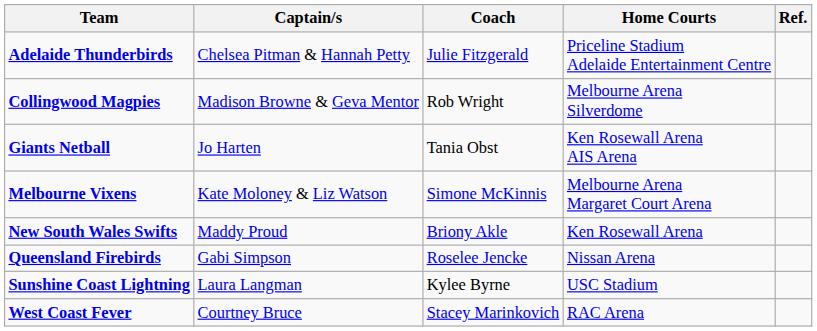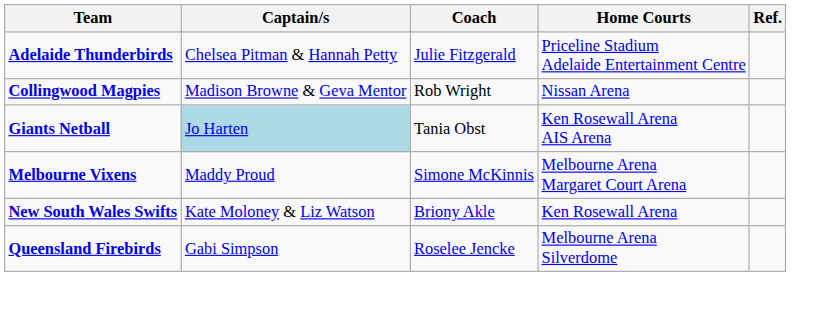 <table class="wikitable" style="font-size:90%;">
 <tr>
 <th>Team</th>
 <th>Captain/s</th>
 <th>Coach</th>
 <th>Home Courts</th>
 <th>Ref.</th>
 </tr>
 <tr>
 <td> <strong><a href='#'>Adelaide Thunderbirds</a></strong></td>
 <td><a href='#'>Chelsea Pitman</a> & <a href='#'>Hannah Petty</a></td>
 <td><a href='#'>Julie Fitzgerald</a></td>
 <td><a href='#'>Priceline Stadium</a><br><a href='#'>Adelaide Entertainment Centre</a></td>
 <td style="text-align:center;"></td>
 </tr>
 <tr>
 <td> <strong><a href='#'>Collingwood Magpies</a></strong></td>
 <td><a href='#'>Madison Browne</a> & <a href='#'>Geva Mentor</a></td>
 <td>Rob Wright</td>
-<td><a href='#'>Melbourne Arena</a><br><a href='#'>Silverdome</a></td>
+<td><a href='#'>Nissan Arena</a></td>
 <td style="text-align:center;"></td>
 </tr>
 <tr>
 <td> <strong><a href='#'>Giants Netball</a></strong></td>
-<td><a href='#'>Jo Harten</a></td>
+<td style="background: lightblue;"><a href='#'>Jo Harten</a></td>
 <td>Tania Obst</td>
 <td><a href='#'>Ken Rosewall Arena</a><br><a href='#'>AIS Arena</a></td>
 <td style="text-align:center;"></td>
 </tr>
 <tr>
 <td> <strong><a href='#'>Melbourne Vixens</a></strong></td>
-<td><a href='#'>Kate Moloney</a> & <a href='#'>Liz Watson</a></td>
+<td><a href='#'>Maddy Proud</a></td>
 <td><a href='#'>Simone McKinnis</a></td>
 <td><a href='#'>Melbourne Arena</a><br><a href='#'>Margaret Court Arena</a></td>
 <td style="text-align:center;"></td>
 </tr>
 <tr>
 <td> <strong><a href='#'>New South Wales Swifts</a></strong></td>
-<td><a href='#'>Maddy Proud</a></td>
+<td><a href='#'>Kate Moloney</a> & <a href='#'>Liz Watson</a></td>
 <td><a href='#'>Briony Akle</a></td>
 <td><a href='#'>Ken Rosewall Arena</a></td>
 <td style="text-align:center;"></td>
 </tr>
 <tr>
 <td> <strong><a href='#'>Queensland Firebirds</a></strong></td>
 <td><a href='#'>Gabi Simpson</a></td>
 <td><a href='#'>Roselee Jencke</a></td>
-<td><a href='#'>Nissan Arena</a></td>
-<td style="text-align:center;"></td>
-</tr>
-<tr>
-<td> <strong><a href='#'>Sunshine Coast Lightning</a></strong></td>
-<td><a href='#'>Laura Langman</a></td>
-<td>Kylee Byrne</td>
-<td><a href='#'>USC Stadium</a></td>
-<td style="text-align:center;"></td>
-</tr>
-<tr>
-<td> <strong><a href='#'>West Coast Fever</a></strong></td>
-<td><a href='#'>Courtney Bruce</a></td>
-<td><a href='#'>Stacey Marinkovich</a></td>
-<td><a href='#'>RAC Arena</a></td>
+<td><a href='#'>Melbourne Arena</a><br><a href='#'>Silverdome</a></td>
 <td style="text-align:center;"></td>
 </tr>
 </table>
